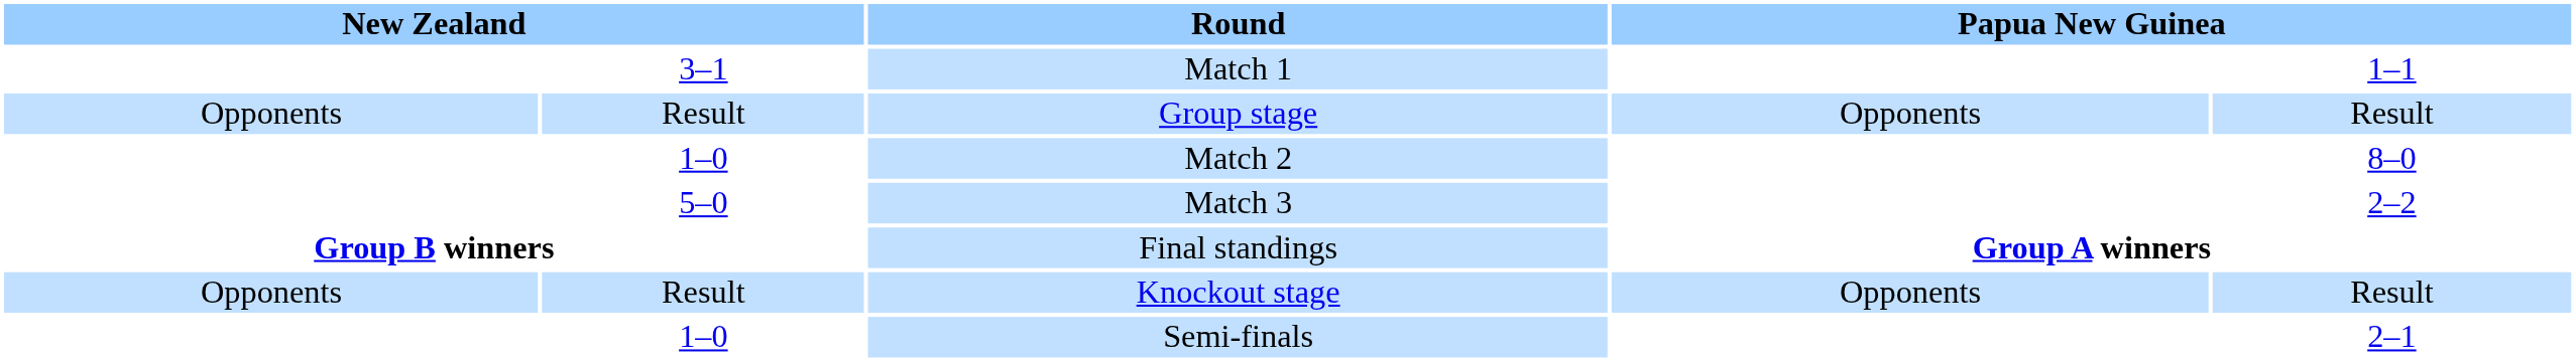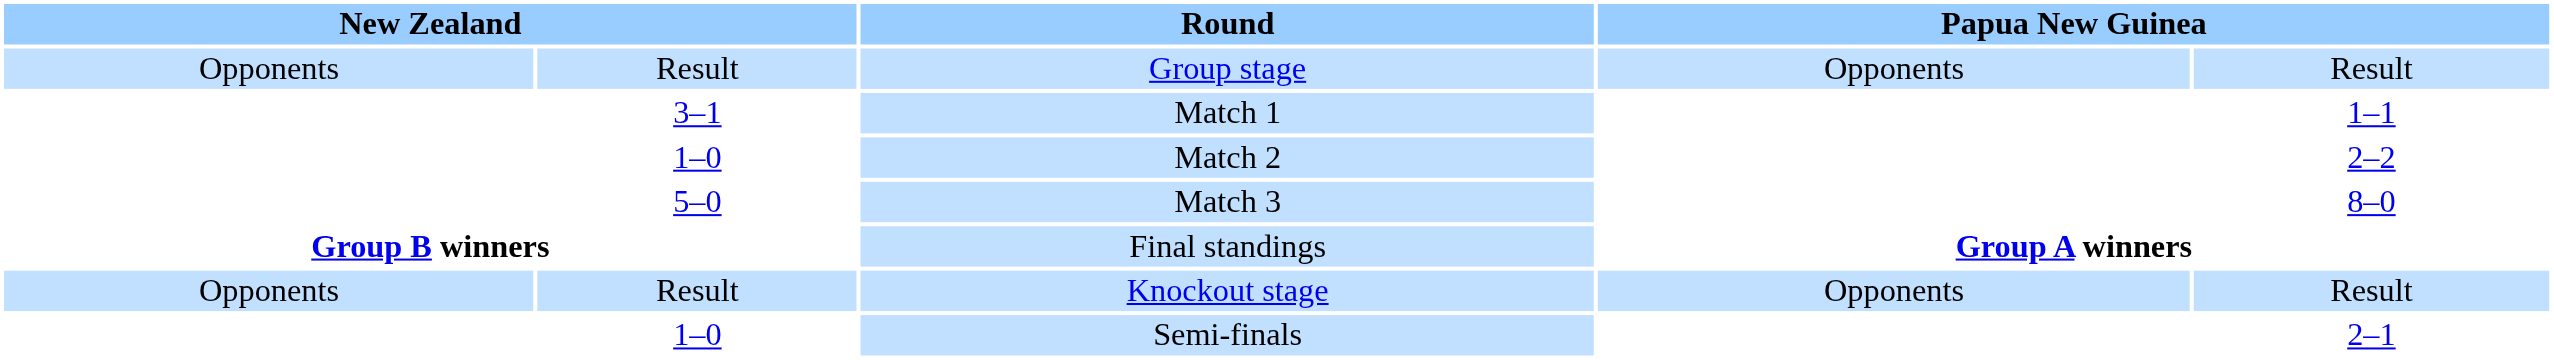 <table style="width:100%; text-align:center;">
 <tr style="vertical-align:top; background:#99CCFF;">
 <th colspan="2">New Zealand</th>
 <th>Round</th>
 <th colspan="2">Papua New Guinea</th>
-</tr>
-<tr>
-<td style="text-align:left;"></td>
-<td><a href='#'>3–1</a></td>
-<td style="background:#C1E0FF;">Match 1</td>
-<td style="text-align:left;"></td>
-<td><a href='#'>1–1</a></td>
 </tr>
 <tr style="vertical-align:top; background:#C1E0FF;">
 <td>Opponents</td>
 <td>Result</td>
 <td><a href='#'>Group stage</a></td>
 <td>Opponents</td>
 <td>Result</td>
 </tr>
 <tr>
 <td style="text-align:left;"></td>
+<td><a href='#'>3–1</a></td>
+<td style="background:#C1E0FF;">Match 1</td>
+<td style="text-align:left;"></td>
+<td><a href='#'>1–1</a></td>
+</tr>
+<tr>
+<td style="text-align:left;"></td>
 <td><a href='#'>1–0</a></td>
 <td style="background:#C1E0FF;">Match 2</td>
 <td style="text-align:left;"></td>
-<td><a href='#'>8–0</a></td>
+<td><a href='#'>2–2</a></td>
 </tr>
 <tr>
 <td style="text-align:left;"></td>
 <td><a href='#'>5–0</a></td>
 <td style="background:#C1E0FF;">Match 3</td>
 <td style="text-align:left;"></td>
-<td><a href='#'>2–2</a></td>
+<td><a href='#'>8–0</a></td>
 </tr>
 <tr>
 <td colspan="2" style="text-align:center;"><strong><a href='#'>Group B</a> winners</strong><br></td>
 <td style="background:#C1E0FF;">Final standings</td>
 <td colspan="2" style="text-align:center;"><strong><a href='#'>Group A</a> winners</strong><br></td>
 </tr>
 <tr style="vertical-align:top; background:#C1E0FF;">
 <td>Opponents</td>
 <td>Result</td>
 <td><a href='#'>Knockout stage</a></td>
 <td>Opponents</td>
 <td>Result</td>
 </tr>
 <tr>
 <td style="text-align:left;"></td>
 <td><a href='#'>1–0</a></td>
 <td style="background:#C1E0FF;">Semi-finals</td>
 <td style="text-align:left;"></td>
 <td><a href='#'>2–1</a></td>
 </tr>
 </table>
